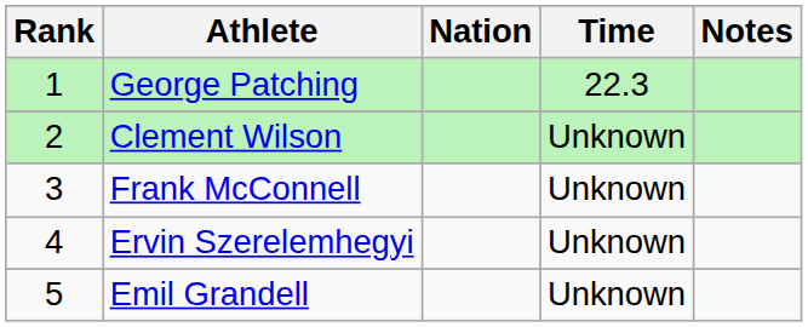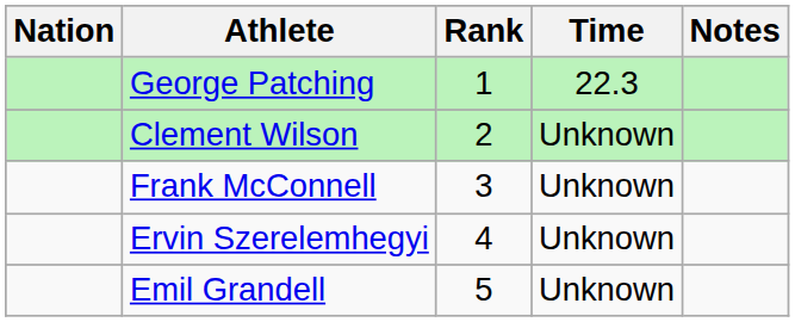 <table class="wikitable sortable" style="text-align:center">
 <tr>
+<th>Nation</th>
+<th>Athlete</th>
 <th>Rank</th>
-<th>Athlete</th>
-<th>Nation</th>
 <th>Time</th>
 <th>Notes</th>
 </tr>
 <tr bgcolor=bbf3bb>
+<td align=left></td>
+<td align=left><a href='#'>George Patching</a></td>
 <td>1</td>
-<td align=left><a href='#'>George Patching</a></td>
-<td align=left></td>
 <td>22.3</td>
 <td></td>
 </tr>
 <tr bgcolor=bbf3bb>
+<td align=left></td>
+<td align=left><a href='#'>Clement Wilson</a></td>
 <td>2</td>
-<td align=left><a href='#'>Clement Wilson</a></td>
-<td align=left></td>
 <td data-sort-value=30.0>Unknown</td>
 <td></td>
 </tr>
 <tr>
+<td align=left></td>
+<td align=left><a href='#'>Frank McConnell</a></td>
 <td>3</td>
-<td align=left><a href='#'>Frank McConnell</a></td>
-<td align=left></td>
 <td data-sort-value=30.0>Unknown</td>
 <td></td>
 </tr>
 <tr>
+<td align=left></td>
+<td align=left><a href='#'>Ervin Szerelemhegyi</a></td>
 <td>4</td>
-<td align=left><a href='#'>Ervin Szerelemhegyi</a></td>
-<td align=left></td>
 <td data-sort-value=30.0>Unknown</td>
 <td></td>
 </tr>
 <tr>
+<td align=left></td>
+<td align=left><a href='#'>Emil Grandell</a></td>
 <td>5</td>
-<td align=left><a href='#'>Emil Grandell</a></td>
-<td align=left></td>
 <td data-sort-value=30.0>Unknown</td>
 <td></td>
 </tr>
 </table>
